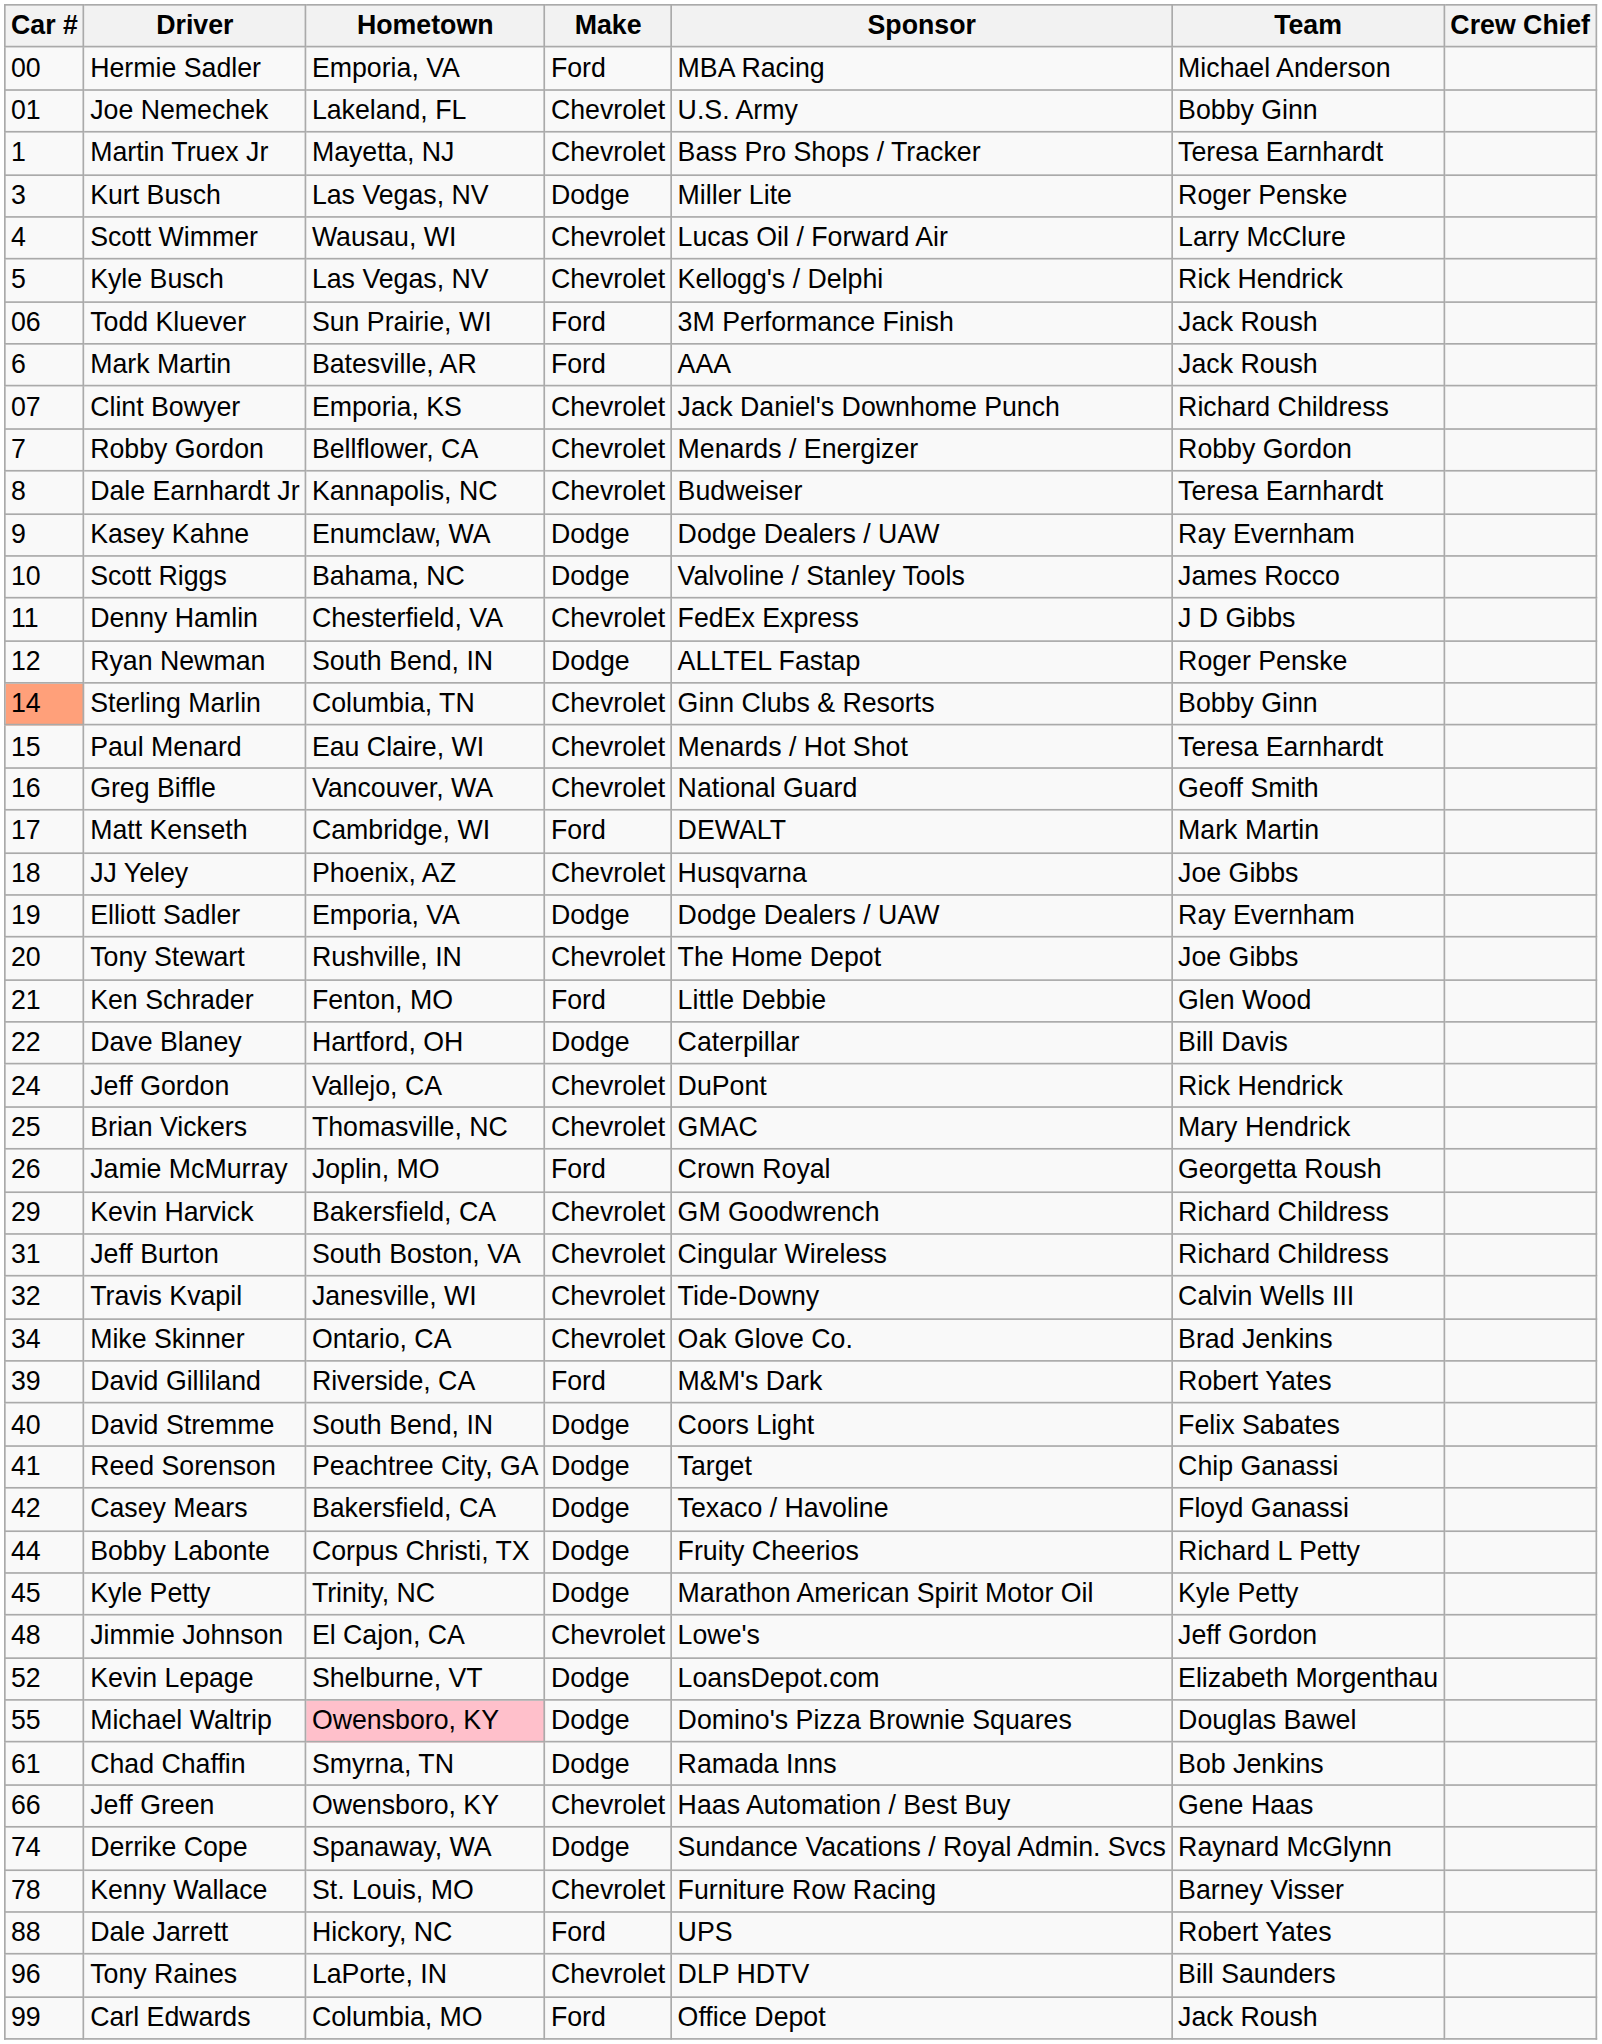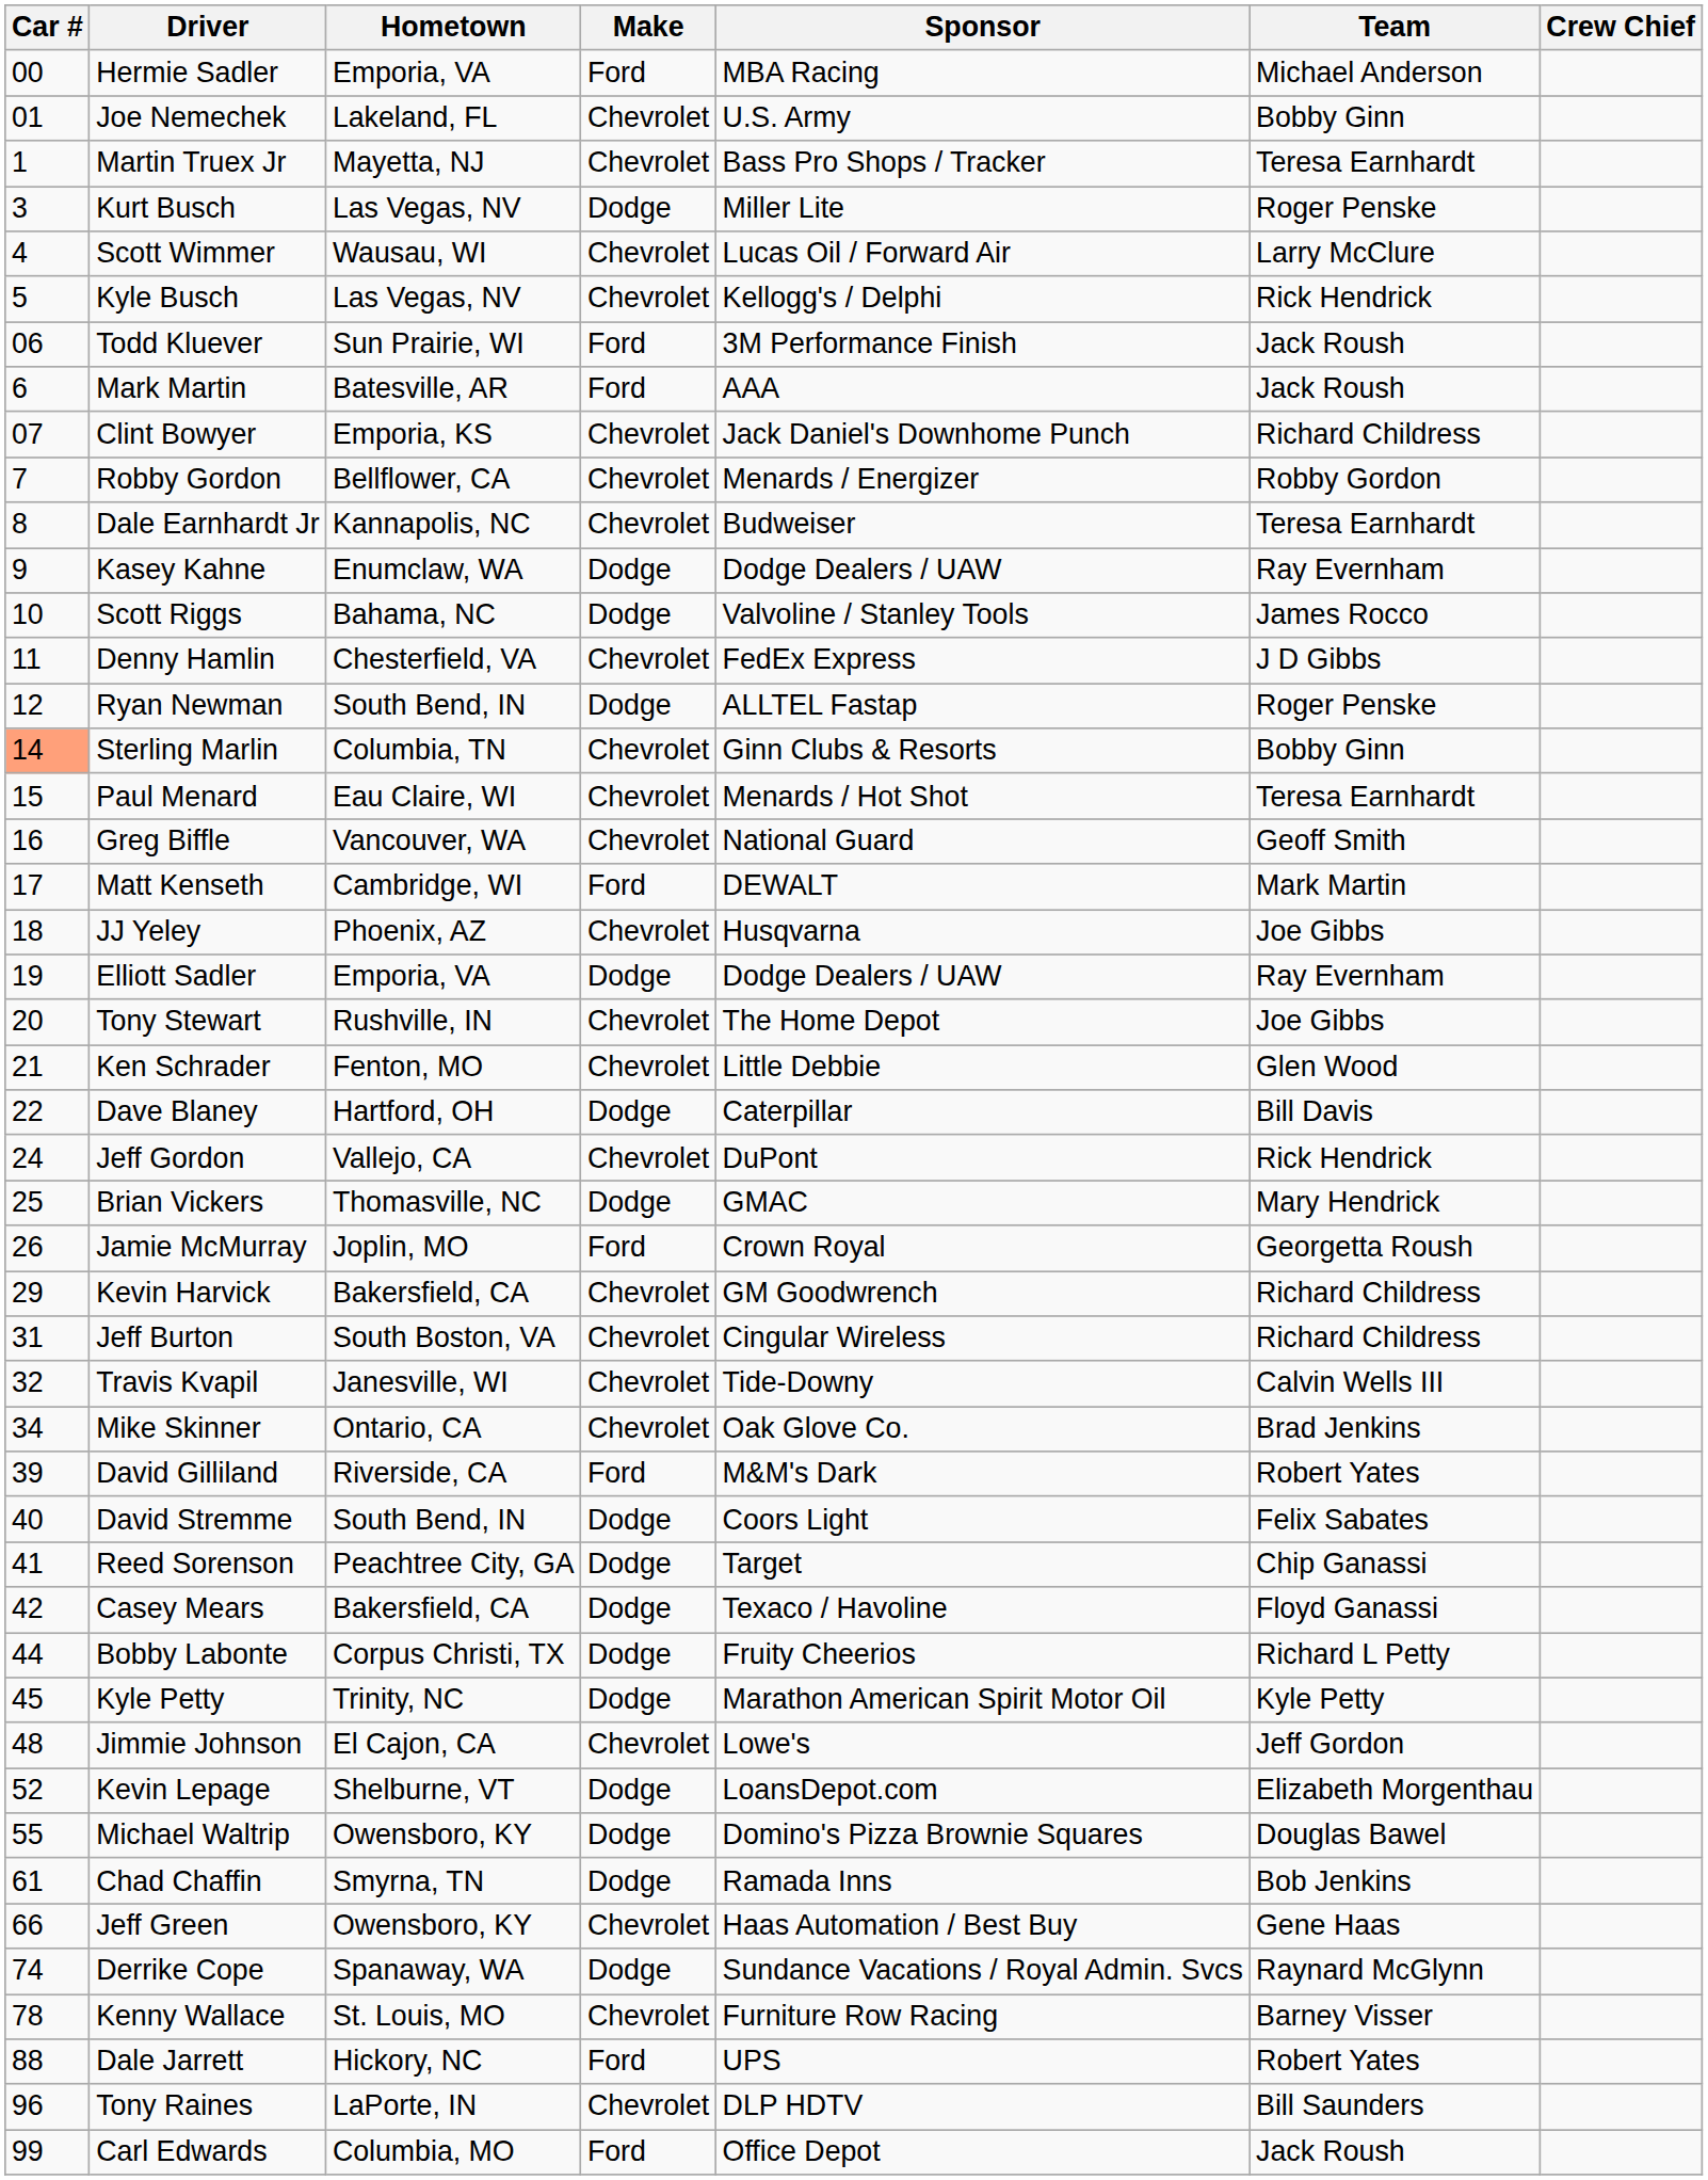 <table class="wikitable">
 <tr>
 <th colspan="1" rowspan="1">Car #</th>
 <th colspan="1" rowspan="1"><abbr>Driver</abbr></th>
 <th colspan="1" rowspan="1"><abbr>Hometown</abbr></th>
 <th colspan="1" rowspan="1"><abbr>Make</abbr></th>
 <th colspan="1" rowspan="1"><abbr>Sponsor</abbr></th>
 <th colspan="1" rowspan="1"><abbr>Team</abbr></th>
 <th colspan="1" rowspan="1"><abbr>Crew Chief</abbr></th>
 </tr>
 <tr>
 <td>00</td>
 <td>Hermie Sadler</td>
 <td>Emporia, VA</td>
 <td>Ford</td>
 <td>MBA Racing</td>
 <td>Michael Anderson</td>
 <td></td>
 </tr>
 <tr>
 <td>01</td>
 <td>Joe Nemechek</td>
 <td>Lakeland, FL</td>
 <td>Chevrolet</td>
 <td>U.S. Army</td>
 <td>Bobby Ginn</td>
 <td></td>
 </tr>
 <tr>
 <td>1</td>
 <td>Martin Truex Jr</td>
 <td>Mayetta, NJ</td>
 <td>Chevrolet</td>
 <td>Bass Pro Shops / Tracker</td>
 <td>Teresa Earnhardt</td>
 <td></td>
 </tr>
 <tr>
 <td>3</td>
 <td>Kurt Busch</td>
 <td>Las Vegas, NV</td>
 <td>Dodge</td>
 <td>Miller Lite</td>
 <td>Roger Penske</td>
 <td></td>
 </tr>
 <tr>
 <td>4</td>
 <td>Scott Wimmer</td>
 <td>Wausau, WI</td>
 <td>Chevrolet</td>
 <td>Lucas Oil / Forward Air</td>
 <td>Larry McClure</td>
 <td></td>
 </tr>
 <tr>
 <td>5</td>
 <td>Kyle Busch</td>
 <td>Las Vegas, NV</td>
 <td>Chevrolet</td>
 <td>Kellogg's / Delphi</td>
 <td>Rick Hendrick</td>
 <td></td>
 </tr>
 <tr>
 <td>06</td>
 <td>Todd Kluever</td>
 <td>Sun Prairie, WI</td>
 <td>Ford</td>
 <td>3M Performance Finish</td>
 <td>Jack Roush</td>
 <td></td>
 </tr>
 <tr>
 <td>6</td>
 <td>Mark Martin</td>
 <td>Batesville, AR</td>
 <td>Ford</td>
 <td>AAA</td>
 <td>Jack Roush</td>
 <td></td>
 </tr>
 <tr>
 <td>07</td>
 <td>Clint Bowyer</td>
 <td>Emporia, KS</td>
 <td>Chevrolet</td>
 <td>Jack Daniel's Downhome Punch</td>
 <td>Richard Childress</td>
 <td></td>
 </tr>
 <tr>
 <td>7</td>
 <td>Robby Gordon</td>
 <td>Bellflower, CA</td>
 <td>Chevrolet</td>
 <td>Menards / Energizer</td>
 <td>Robby Gordon</td>
 <td></td>
 </tr>
 <tr>
 <td>8</td>
 <td>Dale Earnhardt Jr</td>
 <td>Kannapolis, NC</td>
 <td>Chevrolet</td>
 <td>Budweiser</td>
 <td>Teresa Earnhardt</td>
 <td></td>
 </tr>
 <tr>
 <td>9</td>
 <td>Kasey Kahne</td>
 <td>Enumclaw, WA</td>
 <td>Dodge</td>
 <td>Dodge Dealers / UAW</td>
 <td>Ray Evernham</td>
 <td></td>
 </tr>
 <tr>
 <td>10</td>
 <td>Scott Riggs</td>
 <td>Bahama, NC</td>
 <td>Dodge</td>
 <td>Valvoline / Stanley Tools</td>
 <td>James Rocco</td>
 <td></td>
 </tr>
 <tr>
 <td>11</td>
 <td>Denny Hamlin</td>
 <td>Chesterfield, VA</td>
 <td>Chevrolet</td>
 <td>FedEx Express</td>
 <td>J D Gibbs</td>
 <td></td>
 </tr>
 <tr>
 <td>12</td>
 <td>Ryan Newman</td>
 <td>South Bend, IN</td>
 <td>Dodge</td>
 <td>ALLTEL Fastap</td>
 <td>Roger Penske</td>
 <td></td>
 </tr>
 <tr>
 <td style="background: lightsalmon;">14</td>
 <td>Sterling Marlin</td>
 <td>Columbia, TN</td>
 <td>Chevrolet</td>
 <td>Ginn Clubs & Resorts</td>
 <td>Bobby Ginn</td>
 <td></td>
 </tr>
 <tr>
 <td>15</td>
 <td>Paul Menard</td>
 <td>Eau Claire, WI</td>
 <td>Chevrolet</td>
 <td>Menards / Hot Shot</td>
 <td>Teresa Earnhardt</td>
 <td></td>
 </tr>
 <tr>
 <td>16</td>
 <td>Greg Biffle</td>
 <td>Vancouver, WA</td>
 <td>Chevrolet</td>
 <td>National Guard</td>
 <td>Geoff Smith</td>
 <td></td>
 </tr>
 <tr>
 <td>17</td>
 <td>Matt Kenseth</td>
 <td>Cambridge, WI</td>
 <td>Ford</td>
 <td>DEWALT</td>
 <td>Mark Martin</td>
 <td></td>
 </tr>
 <tr>
 <td>18</td>
 <td>JJ Yeley</td>
 <td>Phoenix, AZ</td>
 <td>Chevrolet</td>
 <td>Husqvarna</td>
 <td>Joe Gibbs</td>
 <td></td>
 </tr>
 <tr>
 <td>19</td>
 <td>Elliott Sadler</td>
 <td>Emporia, VA</td>
 <td>Dodge</td>
 <td>Dodge Dealers / UAW</td>
 <td>Ray Evernham</td>
 <td></td>
 </tr>
 <tr>
 <td>20</td>
 <td>Tony Stewart</td>
 <td>Rushville, IN</td>
 <td>Chevrolet</td>
 <td>The Home Depot</td>
 <td>Joe Gibbs</td>
 <td></td>
 </tr>
 <tr>
 <td>21</td>
 <td>Ken Schrader</td>
 <td>Fenton, MO</td>
-<td>Ford</td>
+<td>Chevrolet</td>
 <td>Little Debbie</td>
 <td>Glen Wood</td>
 <td></td>
 </tr>
 <tr>
 <td>22</td>
 <td>Dave Blaney</td>
 <td>Hartford, OH</td>
 <td>Dodge</td>
 <td>Caterpillar</td>
 <td>Bill Davis</td>
 <td></td>
 </tr>
 <tr>
 <td>24</td>
 <td>Jeff Gordon</td>
 <td>Vallejo, CA</td>
 <td>Chevrolet</td>
 <td>DuPont</td>
 <td>Rick Hendrick</td>
 <td></td>
 </tr>
 <tr>
 <td>25</td>
 <td>Brian Vickers</td>
 <td>Thomasville, NC</td>
-<td>Chevrolet</td>
+<td>Dodge</td>
 <td>GMAC</td>
 <td>Mary Hendrick</td>
 <td></td>
 </tr>
 <tr>
 <td>26</td>
 <td>Jamie McMurray</td>
 <td>Joplin, MO</td>
 <td>Ford</td>
 <td>Crown Royal</td>
 <td>Georgetta Roush</td>
 <td></td>
 </tr>
 <tr>
 <td>29</td>
 <td>Kevin Harvick</td>
 <td>Bakersfield, CA</td>
 <td>Chevrolet</td>
 <td>GM Goodwrench</td>
 <td>Richard Childress</td>
 <td></td>
 </tr>
 <tr>
 <td>31</td>
 <td>Jeff Burton</td>
 <td>South Boston, VA</td>
 <td>Chevrolet</td>
 <td>Cingular Wireless</td>
 <td>Richard Childress</td>
 <td></td>
 </tr>
 <tr>
 <td>32</td>
 <td>Travis Kvapil</td>
 <td>Janesville, WI</td>
 <td>Chevrolet</td>
 <td>Tide-Downy</td>
 <td>Calvin Wells III</td>
 <td></td>
 </tr>
 <tr>
 <td>34</td>
 <td>Mike Skinner</td>
 <td>Ontario, CA</td>
 <td>Chevrolet</td>
 <td>Oak Glove Co.</td>
 <td>Brad Jenkins</td>
 <td></td>
 </tr>
 <tr>
 <td>39</td>
 <td>David Gilliland</td>
 <td>Riverside, CA</td>
 <td>Ford</td>
 <td>M&M's Dark</td>
 <td>Robert Yates</td>
 <td></td>
 </tr>
 <tr>
 <td>40</td>
 <td>David Stremme</td>
 <td>South Bend, IN</td>
 <td>Dodge</td>
 <td>Coors Light</td>
 <td>Felix Sabates</td>
 <td></td>
 </tr>
 <tr>
 <td>41</td>
 <td>Reed Sorenson</td>
 <td>Peachtree City, GA</td>
 <td>Dodge</td>
 <td>Target</td>
 <td>Chip Ganassi</td>
 <td></td>
 </tr>
 <tr>
 <td>42</td>
 <td>Casey Mears</td>
 <td>Bakersfield, CA</td>
 <td>Dodge</td>
 <td>Texaco / Havoline</td>
 <td>Floyd Ganassi</td>
 <td></td>
 </tr>
 <tr>
 <td>44</td>
 <td>Bobby Labonte</td>
 <td>Corpus Christi, TX</td>
 <td>Dodge</td>
 <td>Fruity Cheerios</td>
 <td>Richard L Petty</td>
 <td></td>
 </tr>
 <tr>
 <td>45</td>
 <td>Kyle Petty</td>
 <td>Trinity, NC</td>
 <td>Dodge</td>
 <td>Marathon American Spirit Motor Oil</td>
 <td>Kyle Petty</td>
 <td></td>
 </tr>
 <tr>
 <td>48</td>
 <td>Jimmie Johnson</td>
 <td>El Cajon, CA</td>
 <td>Chevrolet</td>
 <td>Lowe's</td>
 <td>Jeff Gordon</td>
 <td></td>
 </tr>
 <tr>
 <td>52</td>
 <td>Kevin Lepage</td>
 <td>Shelburne, VT</td>
 <td>Dodge</td>
 <td>LoansDepot.com</td>
 <td>Elizabeth Morgenthau</td>
 <td></td>
 </tr>
 <tr>
 <td>55</td>
 <td>Michael Waltrip</td>
-<td style="background: pink;">Owensboro, KY</td>
+<td>Owensboro, KY</td>
 <td>Dodge</td>
 <td>Domino's Pizza Brownie Squares</td>
 <td>Douglas Bawel</td>
 <td></td>
 </tr>
 <tr>
 <td>61</td>
 <td>Chad Chaffin</td>
 <td>Smyrna, TN</td>
 <td>Dodge</td>
 <td>Ramada Inns</td>
 <td>Bob Jenkins</td>
 <td></td>
 </tr>
 <tr>
 <td>66</td>
 <td>Jeff Green</td>
 <td>Owensboro, KY</td>
 <td>Chevrolet</td>
 <td>Haas Automation / Best Buy</td>
 <td>Gene Haas</td>
 <td></td>
 </tr>
 <tr>
 <td>74</td>
 <td>Derrike Cope</td>
 <td>Spanaway, WA</td>
 <td>Dodge</td>
 <td>Sundance Vacations / Royal Admin. Svcs</td>
 <td>Raynard McGlynn</td>
 <td></td>
 </tr>
 <tr>
 <td>78</td>
 <td>Kenny Wallace</td>
 <td>St. Louis, MO</td>
 <td>Chevrolet</td>
 <td>Furniture Row Racing</td>
 <td>Barney Visser</td>
 <td></td>
 </tr>
 <tr>
 <td>88</td>
 <td>Dale Jarrett</td>
 <td>Hickory, NC</td>
 <td>Ford</td>
 <td>UPS</td>
 <td>Robert Yates</td>
 <td></td>
 </tr>
 <tr>
 <td>96</td>
 <td>Tony Raines</td>
 <td>LaPorte, IN</td>
 <td>Chevrolet</td>
 <td>DLP HDTV</td>
 <td>Bill Saunders</td>
 <td></td>
 </tr>
 <tr>
 <td>99</td>
 <td>Carl Edwards</td>
 <td>Columbia, MO</td>
 <td>Ford</td>
 <td>Office Depot</td>
 <td>Jack Roush</td>
 <td></td>
 </tr>
 </table>
